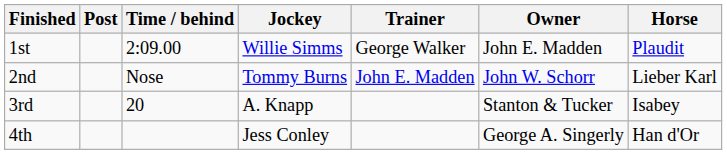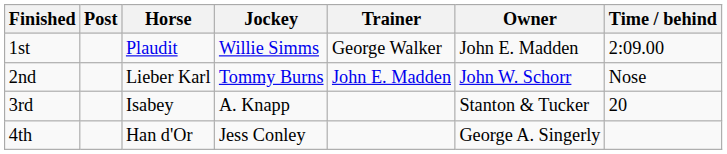 <table class="wikitable">
 <tr>
 <th>Finished</th>
 <th>Post</th>
-<th>Time / behind</th>
+<th>Horse</th>
 <th>Jockey</th>
 <th>Trainer</th>
 <th>Owner</th>
-<th>Horse</th>
+<th>Time / behind</th>
 </tr>
 <tr>
 <td>1st</td>
 <td></td>
-<td>2:09.00</td>
+<td><a href='#'>Plaudit</a></td>
 <td><a href='#'>Willie Simms</a></td>
 <td>George Walker</td>
 <td>John E. Madden</td>
-<td><a href='#'>Plaudit</a></td>
+<td>2:09.00</td>
 </tr>
 <tr>
 <td>2nd</td>
 <td></td>
-<td>Nose</td>
+<td>Lieber Karl</td>
 <td><a href='#'>Tommy Burns</a></td>
 <td><a href='#'>John E. Madden</a></td>
 <td><a href='#'>John W. Schorr</a></td>
-<td>Lieber Karl</td>
+<td>Nose</td>
 </tr>
 <tr>
 <td>3rd</td>
 <td></td>
-<td>20</td>
+<td>Isabey</td>
 <td>A. Knapp</td>
 <td></td>
 <td>Stanton & Tucker</td>
-<td>Isabey</td>
+<td>20</td>
 </tr>
 <tr>
 <td>4th</td>
 <td></td>
-<td></td>
+<td>Han d'Or</td>
 <td>Jess Conley</td>
 <td></td>
 <td>George A. Singerly</td>
-<td>Han d'Or</td>
+<td></td>
 </tr>
 </table>
